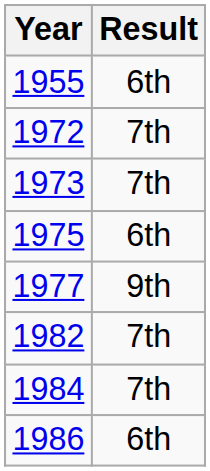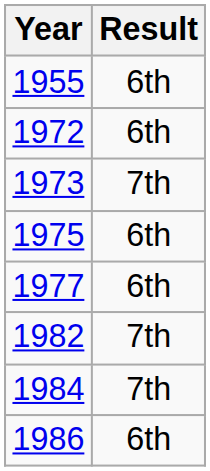 <table class="wikitable" style="text-align:center">
 <tr>
 <th>Year</th>
 <th>Result</th>
 </tr>
 <tr>
 <td><a href='#'>1955</a></td>
 <td>6th</td>
 </tr>
 <tr>
 <td><a href='#'>1972</a></td>
-<td>7th</td>
+<td>6th</td>
 </tr>
 <tr>
 <td><a href='#'>1973</a></td>
 <td>7th</td>
 </tr>
 <tr>
 <td><a href='#'>1975</a></td>
 <td>6th</td>
 </tr>
 <tr>
 <td><a href='#'>1977</a></td>
-<td>9th</td>
+<td>6th</td>
 </tr>
 <tr>
 <td><a href='#'>1982</a></td>
 <td>7th</td>
 </tr>
 <tr>
 <td><a href='#'>1984</a></td>
 <td>7th</td>
 </tr>
 <tr>
 <td><a href='#'>1986</a></td>
 <td>6th</td>
 </tr>
 </table>
